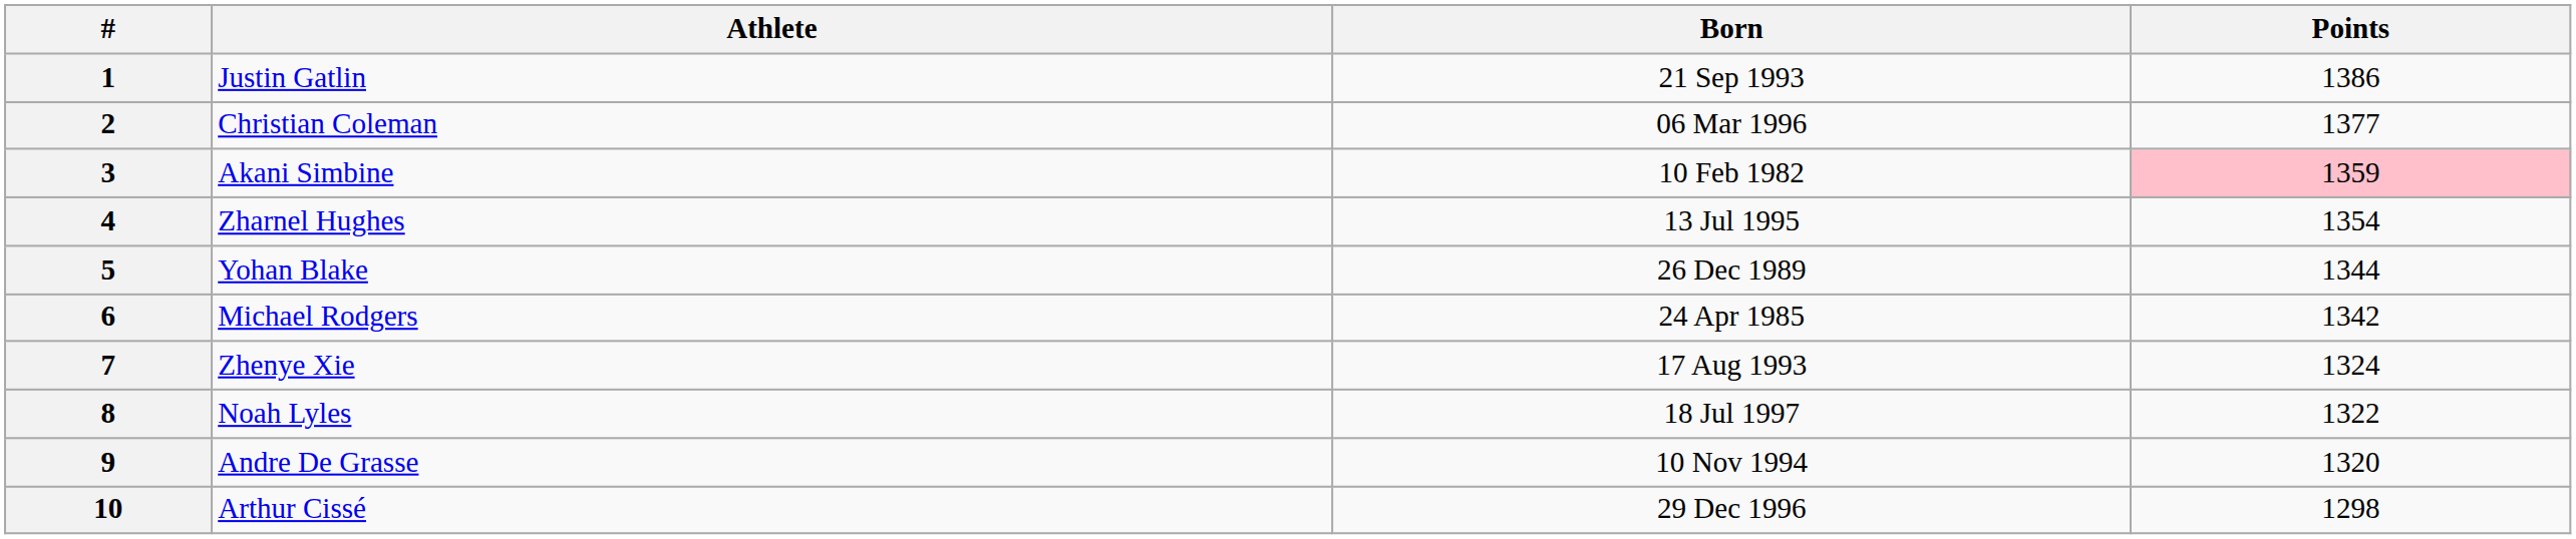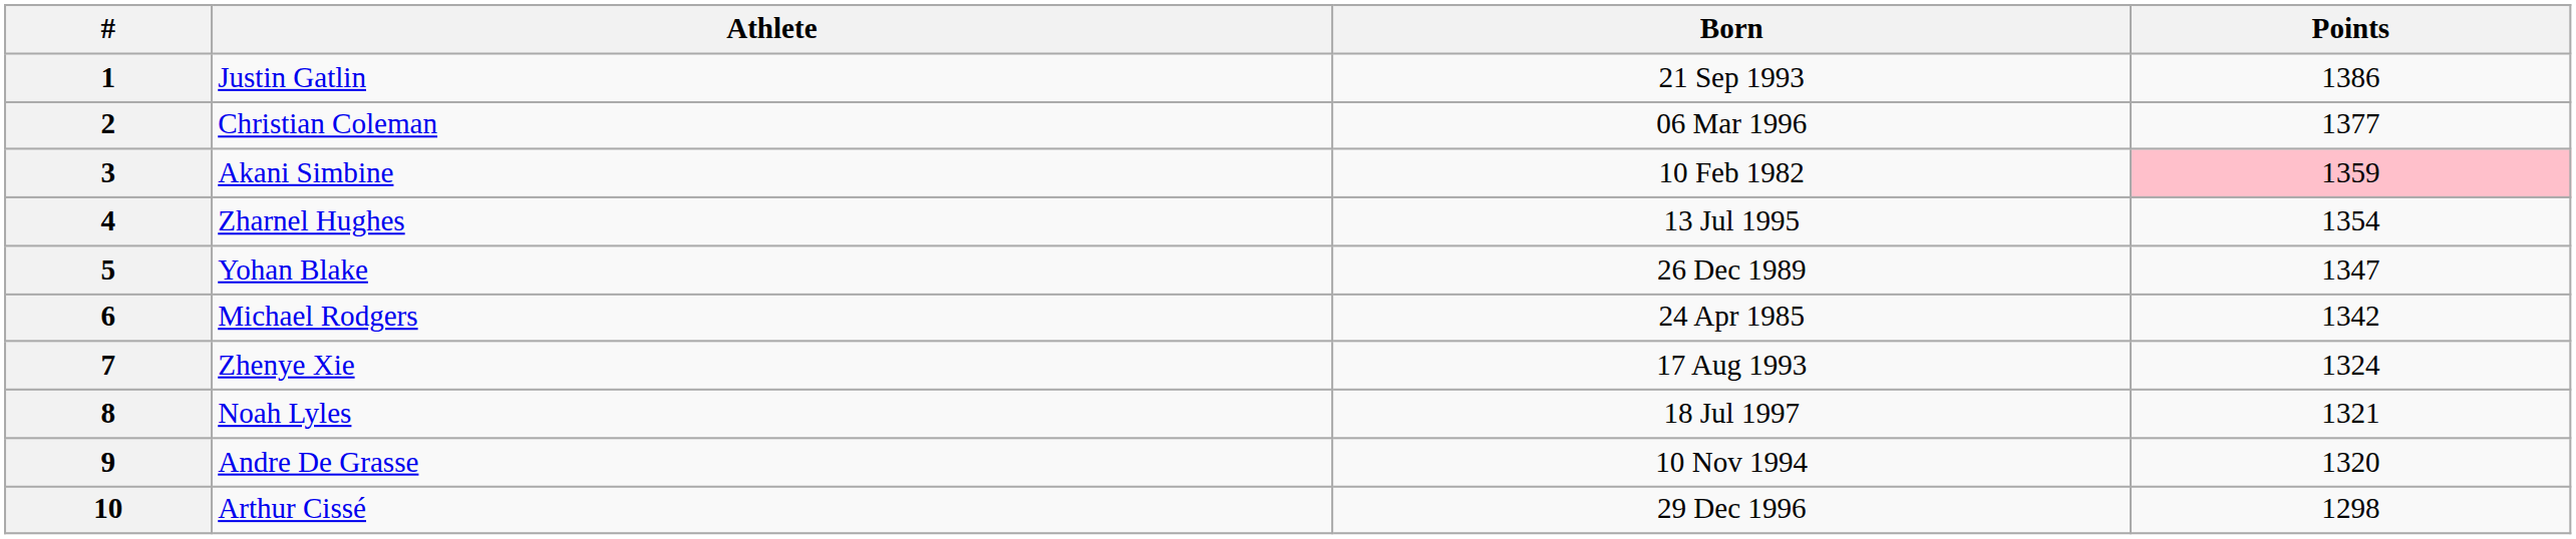 <table class="wikitable" width=80% style="font-size:90%; text-align:center;">
 <tr>
 <th>#</th>
 <th>Athlete</th>
 <th>Born</th>
 <th>Points</th>
 </tr>
 <tr>
 <th>1</th>
 <td align=left> <a href='#'>Justin Gatlin</a></td>
 <td>21 Sep 1993</td>
 <td>1386</td>
 </tr>
 <tr>
 <th>2</th>
 <td align=left> <a href='#'>Christian Coleman</a></td>
 <td>06 Mar 1996</td>
 <td>1377</td>
 </tr>
 <tr>
 <th>3</th>
 <td align=left> <a href='#'>Akani Simbine</a></td>
 <td>10 Feb 1982</td>
 <td style="background: pink;">1359</td>
 </tr>
 <tr>
 <th>4</th>
 <td align=left> <a href='#'>Zharnel Hughes</a></td>
 <td>13 Jul 1995</td>
 <td>1354</td>
 </tr>
 <tr>
 <th>5</th>
 <td align=left> <a href='#'>Yohan Blake</a></td>
 <td>26 Dec 1989</td>
-<td>1344</td>
+<td>1347</td>
 </tr>
 <tr>
 <th>6</th>
 <td align=left> <a href='#'>Michael Rodgers</a></td>
 <td>24 Apr 1985</td>
 <td>1342</td>
 </tr>
 <tr>
 <th>7</th>
 <td align=left> <a href='#'>Zhenye Xie</a></td>
 <td>17 Aug 1993</td>
 <td>1324</td>
 </tr>
 <tr>
 <th>8</th>
 <td align=left> <a href='#'>Noah Lyles</a></td>
 <td>18 Jul 1997</td>
-<td>1322</td>
+<td>1321</td>
 </tr>
 <tr>
 <th>9</th>
 <td align=left> <a href='#'>Andre De Grasse</a></td>
 <td>10 Nov 1994</td>
 <td>1320</td>
 </tr>
 <tr>
 <th>10</th>
 <td align=left> <a href='#'>Arthur Cissé</a></td>
 <td>29 Dec 1996</td>
 <td>1298</td>
 </tr>
 </table>
